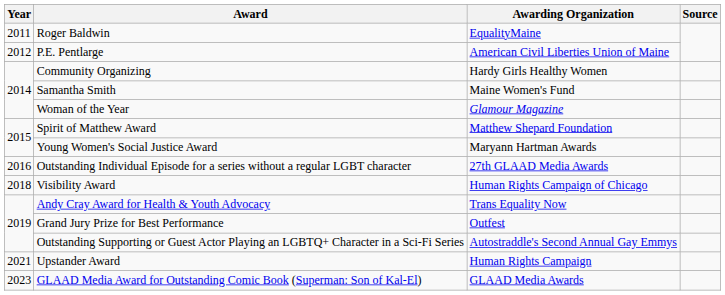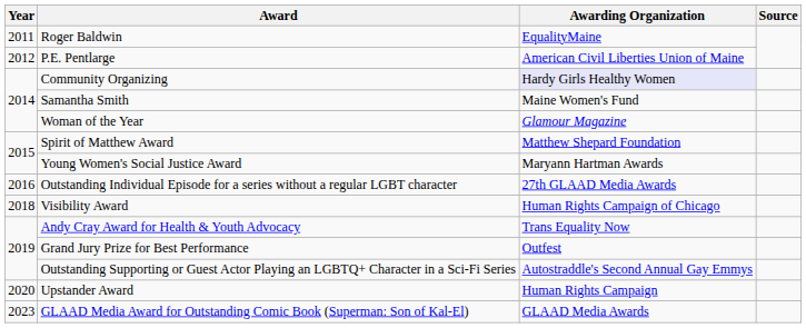 <table class="wikitable sortable">
 <tr>
 <th>Year</th>
 <th>Award</th>
 <th>Awarding Organization</th>
 <th>Source</th>
 </tr>
 <tr>
 <td>2011</td>
 <td>Roger Baldwin</td>
 <td><a href='#'>EqualityMaine</a></td>
 <td rowspan="2"></td>
 </tr>
 <tr>
 <td>2012</td>
 <td>P.E. Pentlarge</td>
 <td><a href='#'>American Civil Liberties Union of Maine</a></td>
 </tr>
 <tr>
 <td rowspan="3">2014</td>
 <td>Community Organizing</td>
-<td>Hardy Girls Healthy Women</td>
+<td style="background: lavender;">Hardy Girls Healthy Women</td>
 <td></td>
 </tr>
 <tr>
 <td>Samantha Smith</td>
 <td>Maine Women's Fund</td>
 <td></td>
 </tr>
 <tr>
 <td>Woman of the Year</td>
 <td><em><a href='#'>Glamour Magazine</a></em></td>
 <td></td>
 </tr>
 <tr>
 <td rowspan="2">2015</td>
 <td>Spirit of Matthew Award</td>
 <td><a href='#'>Matthew Shepard Foundation</a></td>
 <td></td>
 </tr>
 <tr>
 <td>Young Women's Social Justice Award</td>
 <td>Maryann Hartman Awards</td>
 <td></td>
 </tr>
 <tr>
 <td>2016</td>
 <td>Outstanding Individual Episode for a series without a regular LGBT character</td>
 <td><a href='#'>27th GLAAD Media Awards</a></td>
 <td></td>
 </tr>
 <tr>
 <td>2018</td>
 <td>Visibility Award</td>
 <td><a href='#'>Human Rights Campaign of Chicago</a></td>
 <td></td>
 </tr>
 <tr>
 <td rowspan="3">2019</td>
 <td><a href='#'>Andy Cray Award for Health & Youth Advocacy</a></td>
 <td><a href='#'>Trans Equality Now</a></td>
 <td></td>
 </tr>
 <tr>
 <td>Grand Jury Prize for Best Performance</td>
 <td><a href='#'>Outfest</a></td>
 <td></td>
 </tr>
 <tr>
 <td>Outstanding Supporting or Guest Actor Playing an LGBTQ+ Character in a Sci-Fi Series</td>
 <td><a href='#'>Autostraddle's Second Annual Gay Emmys</a></td>
 <td></td>
 </tr>
 <tr>
-<td>2021</td>
+<td>2020</td>
 <td>Upstander Award</td>
 <td><a href='#'>Human Rights Campaign</a></td>
 <td></td>
 </tr>
 <tr>
 <td>2023</td>
 <td><a href='#'>GLAAD Media Award for Outstanding Comic Book</a> (<a href='#'>Superman: Son of Kal-El</a>)</td>
 <td><a href='#'>GLAAD Media Awards</a></td>
 <td></td>
 </tr>
 </table>
